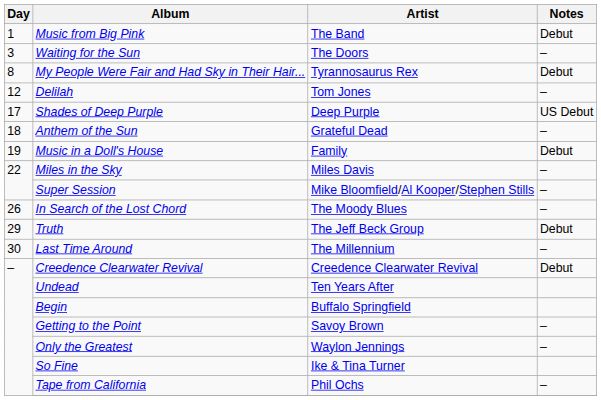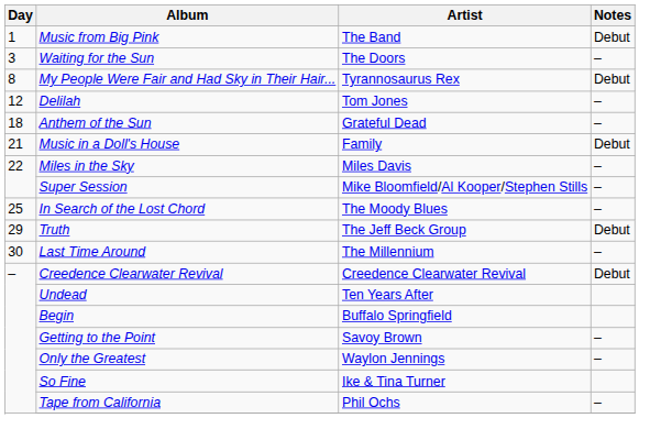 <table class="wikitable">
 <tr>
 <th>Day</th>
 <th>Album</th>
 <th>Artist</th>
 <th>Notes</th>
 </tr>
 <tr>
 <td rowspan="1" valign="top">1</td>
 <td><em><a href='#'>Music from Big Pink</a></em></td>
 <td><a href='#'>The Band</a></td>
 <td>Debut</td>
 </tr>
 <tr>
 <td rowspan="1" valign="top">3</td>
 <td><em><a href='#'>Waiting for the Sun</a></em></td>
 <td><a href='#'>The Doors</a></td>
 <td>–</td>
 </tr>
 <tr>
 <td rowspan="1" valign="top">8</td>
 <td><em><a href='#'>My People Were Fair and Had Sky in Their Hair...</a></em></td>
 <td><a href='#'>Tyrannosaurus Rex</a></td>
 <td>Debut</td>
 </tr>
 <tr>
 <td rowspan="1" valign="top">12</td>
 <td><em><a href='#'>Delilah</a></em></td>
 <td><a href='#'>Tom Jones</a></td>
 <td>–</td>
 </tr>
 <tr>
-<td rowspan="1" valign="top">17</td>
-<td><em><a href='#'>Shades of Deep Purple</a></em></td>
-<td><a href='#'>Deep Purple</a></td>
-<td>US Debut</td>
-</tr>
-<tr>
 <td rowspan="1" valign="top">18</td>
 <td><em><a href='#'>Anthem of the Sun</a></em></td>
 <td><a href='#'>Grateful Dead</a></td>
 <td>–</td>
 </tr>
 <tr>
-<td rowspan="1" valign="top">19</td>
+<td rowspan="1" valign="top">21</td>
 <td><em><a href='#'>Music in a Doll's House</a></em></td>
 <td><a href='#'>Family</a></td>
 <td>Debut</td>
 </tr>
 <tr>
 <td rowspan="2" valign="top">22</td>
 <td><em><a href='#'>Miles in the Sky</a></em></td>
 <td><a href='#'>Miles Davis</a></td>
 <td>–</td>
 </tr>
 <tr>
 <td><em><a href='#'>Super Session</a></em></td>
 <td><a href='#'>Mike Bloomfield</a>/<a href='#'>Al Kooper</a>/<a href='#'>Stephen Stills</a></td>
 <td>–</td>
 </tr>
 <tr>
-<td rowspan="1" valign="top">26</td>
+<td rowspan="1" valign="top">25</td>
 <td><em><a href='#'>In Search of the Lost Chord</a></em></td>
 <td><a href='#'>The Moody Blues</a></td>
 <td>–</td>
 </tr>
 <tr>
 <td rowspan="1" valign="top">29</td>
 <td><em><a href='#'>Truth</a></em></td>
 <td><a href='#'>The Jeff Beck Group</a></td>
 <td>Debut</td>
 </tr>
 <tr>
 <td rowspan="1" valign="top">30</td>
 <td><em><a href='#'>Last Time Around</a></em></td>
 <td><a href='#'>The Millennium</a></td>
 <td>–</td>
 </tr>
 <tr>
 <td rowspan="8" valign="top">–</td>
 <td><em><a href='#'>Creedence Clearwater Revival</a></em></td>
 <td><a href='#'>Creedence Clearwater Revival</a></td>
 <td> Debut</td>
 </tr>
 <tr>
 <td><em><a href='#'>Undead</a></em></td>
 <td><a href='#'>Ten Years After</a></td>
 <td></td>
 </tr>
 <tr>
 <td><em><a href='#'>Begin</a></em></td>
 <td><a href='#'>Buffalo Springfield</a></td>
 <td></td>
 </tr>
 <tr>
 <td><em><a href='#'>Getting to the Point</a></em></td>
 <td><a href='#'>Savoy Brown</a></td>
 <td>–</td>
 </tr>
 <tr>
 <td><em><a href='#'>Only the Greatest</a></em></td>
 <td><a href='#'>Waylon Jennings</a></td>
 <td>–</td>
 </tr>
 <tr>
 <td><em><a href='#'>So Fine</a></em></td>
 <td><a href='#'>Ike & Tina Turner</a></td>
 <td></td>
 </tr>
 <tr>
 <td><em><a href='#'>Tape from California</a></em></td>
 <td><a href='#'>Phil Ochs</a></td>
 <td>–</td>
 </tr>
 <tr>
 </tr>
 </table>
